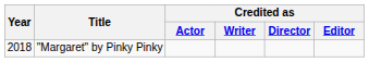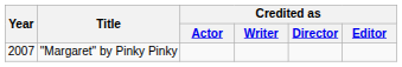 <table class="wikitable sortable" style="white-space:nowrap">
 <tr>
 <th rowspan="2" style="width:33px;">Year</th>
 <th rowspan="2" style="width:100px;">Title</th>
 <th colspan="4">Credited as</th>
 </tr>
 <tr>
 <th style="width:65px;"><a href='#'>Actor</a></th>
 <th style="width:65px;"><a href='#'>Writer</a></th>
 <th style="width:65px;"><a href='#'>Director</a></th>
 <th style="width:65px;"><a href='#'>Editor</a></th>
 </tr>
 <tr>
-<td>2018</td>
+<td>2007</td>
 <td>"Margaret" by Pinky Pinky</td>
 <td></td>
 <td></td>
 <td></td>
 <td></td>
 </tr>
 </table>
